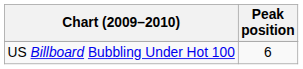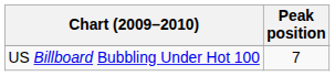 <table class="wikitable sortable">
 <tr>
 <th align="left">Chart (2009–2010)</th>
 <th align="center">Peak<br>position</th>
 </tr>
 <tr>
 </tr>
 <tr>
 <td>US <em><a href='#'>Billboard</a></em> <a href='#'>Bubbling Under Hot 100</a></td>
-<td align="center">6</td>
+<td align="center">7</td>
 </tr>
 </table>
